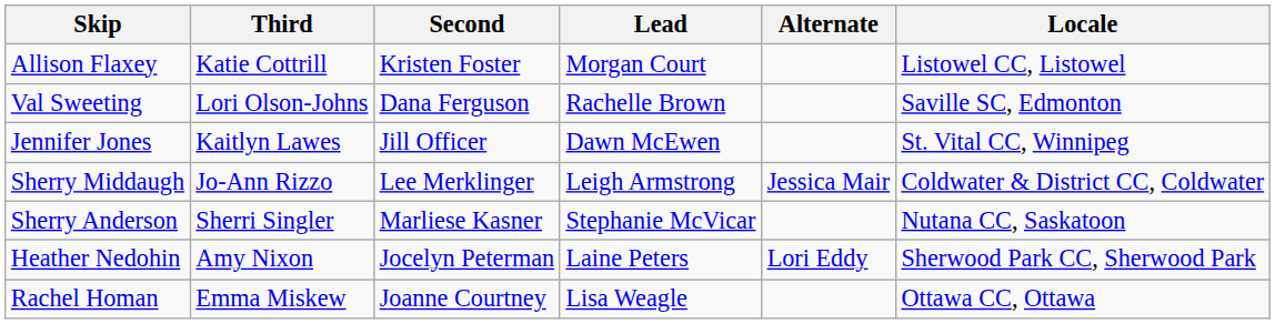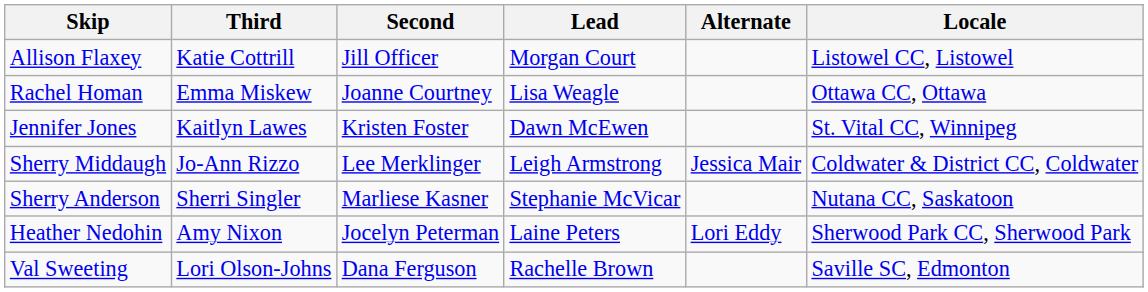 <table class= "wikitable">
 <tr>
 <th>Skip</th>
 <th>Third</th>
 <th>Second</th>
 <th>Lead</th>
 <th>Alternate</th>
 <th>Locale</th>
 </tr>
 <tr>
 <td><a href='#'>Allison Flaxey</a></td>
 <td><a href='#'>Katie Cottrill</a></td>
-<td><a href='#'>Kristen Foster</a></td>
+<td><a href='#'>Jill Officer</a></td>
 <td><a href='#'>Morgan Court</a></td>
 <td></td>
 <td> <a href='#'>Listowel CC</a>, <a href='#'>Listowel</a></td>
 </tr>
 <tr>
-<td><a href='#'>Val Sweeting</a></td>
-<td><a href='#'>Lori Olson-Johns</a></td>
-<td><a href='#'>Dana Ferguson</a></td>
-<td><a href='#'>Rachelle Brown</a></td>
+<td><a href='#'>Rachel Homan</a></td>
+<td><a href='#'>Emma Miskew</a></td>
+<td><a href='#'>Joanne Courtney</a></td>
+<td><a href='#'>Lisa Weagle</a></td>
 <td></td>
-<td> <a href='#'>Saville SC</a>, <a href='#'>Edmonton</a></td>
+<td> <a href='#'>Ottawa CC</a>, <a href='#'>Ottawa</a></td>
 </tr>
 <tr>
 <td><a href='#'>Jennifer Jones</a></td>
 <td><a href='#'>Kaitlyn Lawes</a></td>
-<td><a href='#'>Jill Officer</a></td>
+<td><a href='#'>Kristen Foster</a></td>
 <td><a href='#'>Dawn McEwen</a></td>
 <td></td>
 <td> <a href='#'>St. Vital CC</a>, <a href='#'>Winnipeg</a></td>
 </tr>
 <tr>
 <td><a href='#'>Sherry Middaugh</a></td>
 <td><a href='#'>Jo-Ann Rizzo</a></td>
 <td><a href='#'>Lee Merklinger</a></td>
 <td><a href='#'>Leigh Armstrong</a></td>
 <td><a href='#'>Jessica Mair</a></td>
 <td> <a href='#'>Coldwater & District CC</a>, <a href='#'>Coldwater</a></td>
 </tr>
 <tr>
 <td><a href='#'>Sherry Anderson</a></td>
 <td><a href='#'>Sherri Singler</a></td>
 <td><a href='#'>Marliese Kasner</a></td>
 <td><a href='#'>Stephanie McVicar</a></td>
 <td></td>
 <td> <a href='#'>Nutana CC</a>, <a href='#'>Saskatoon</a></td>
 </tr>
 <tr>
 <td><a href='#'>Heather Nedohin</a></td>
 <td><a href='#'>Amy Nixon</a></td>
 <td><a href='#'>Jocelyn Peterman</a></td>
 <td><a href='#'>Laine Peters</a></td>
 <td><a href='#'>Lori Eddy</a></td>
 <td> <a href='#'>Sherwood Park CC</a>, <a href='#'>Sherwood Park</a></td>
 </tr>
 <tr>
-<td><a href='#'>Rachel Homan</a></td>
-<td><a href='#'>Emma Miskew</a></td>
-<td><a href='#'>Joanne Courtney</a></td>
-<td><a href='#'>Lisa Weagle</a></td>
+<td><a href='#'>Val Sweeting</a></td>
+<td><a href='#'>Lori Olson-Johns</a></td>
+<td><a href='#'>Dana Ferguson</a></td>
+<td><a href='#'>Rachelle Brown</a></td>
 <td></td>
-<td> <a href='#'>Ottawa CC</a>, <a href='#'>Ottawa</a></td>
+<td> <a href='#'>Saville SC</a>, <a href='#'>Edmonton</a></td>
 </tr>
 </table>
